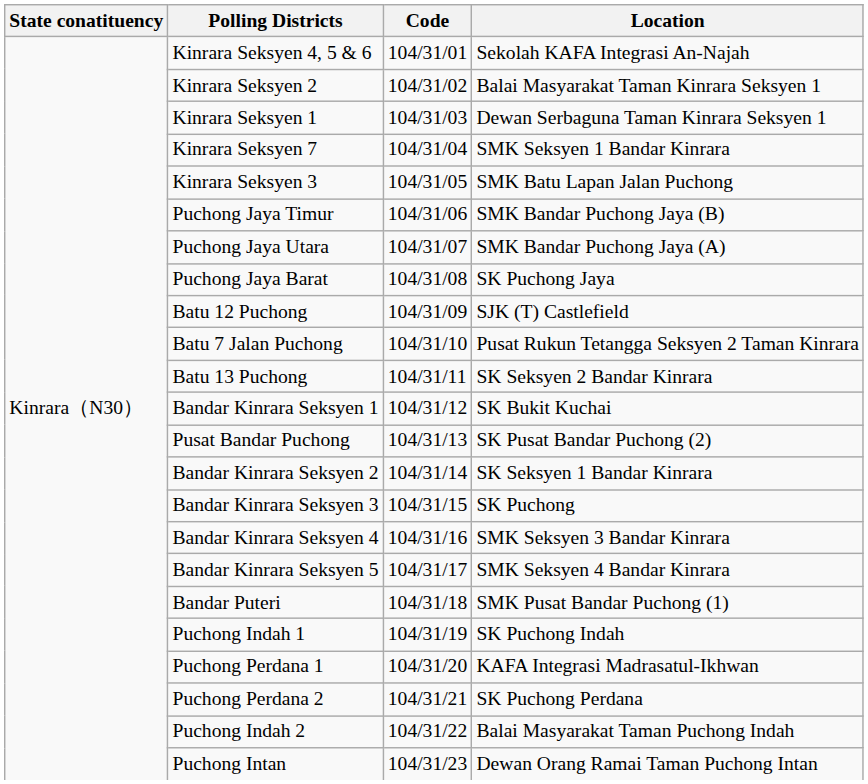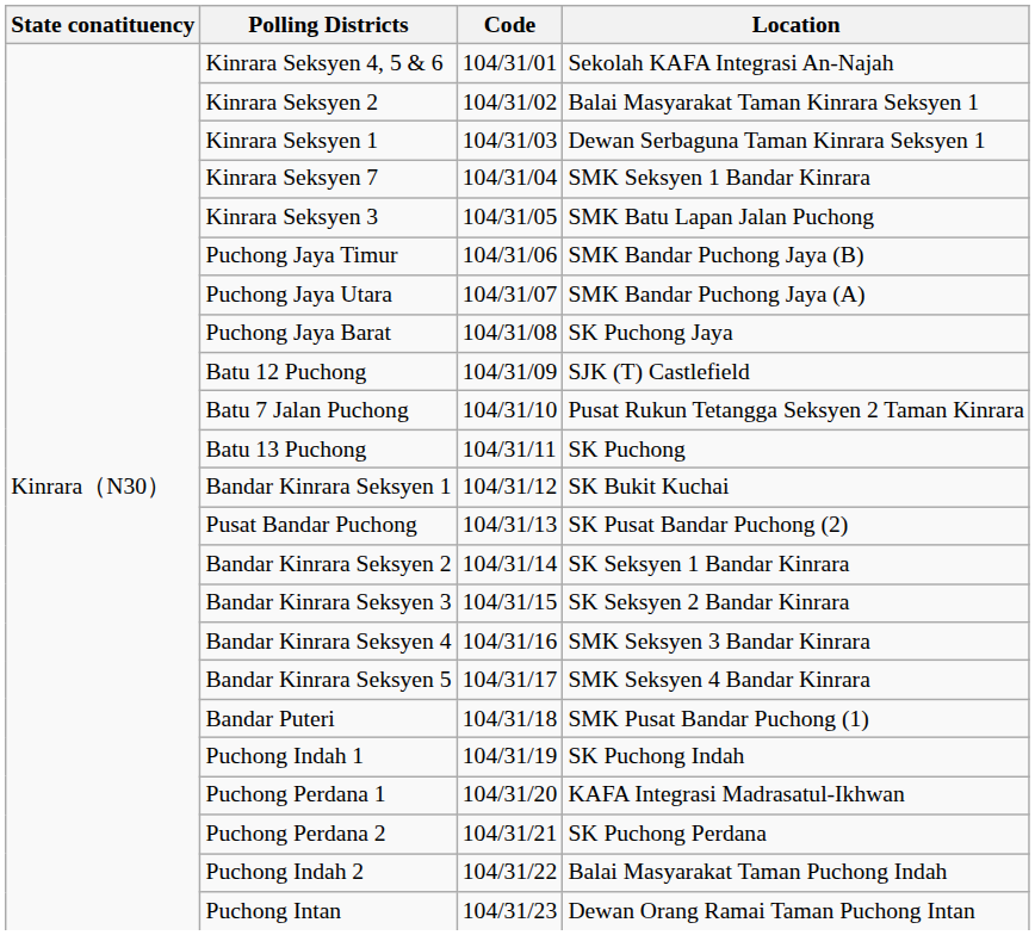 <table class="wikitable sortable mw-collapsible" style="white-space:nowrap;font-size:85%">
 <tr>
 <th>State conatituency</th>
 <th>Polling Districts</th>
 <th>Code</th>
 <th>Location</th>
 </tr>
 <tr>
 <td rowspan="23">Kinrara（N30）</td>
 <td>Kinrara Seksyen 4, 5 & 6</td>
 <td>104/31/01</td>
 <td>Sekolah KAFA Integrasi An-Najah</td>
 </tr>
 <tr>
 <td>Kinrara Seksyen 2</td>
 <td>104/31/02</td>
 <td>Balai Masyarakat Taman Kinrara Seksyen 1</td>
 </tr>
 <tr>
 <td>Kinrara Seksyen 1</td>
 <td>104/31/03</td>
 <td>Dewan Serbaguna Taman Kinrara Seksyen 1</td>
 </tr>
 <tr>
 <td>Kinrara Seksyen 7</td>
 <td>104/31/04</td>
 <td>SMK Seksyen 1 Bandar Kinrara</td>
 </tr>
 <tr>
 <td>Kinrara Seksyen 3</td>
 <td>104/31/05</td>
 <td>SMK Batu Lapan Jalan Puchong</td>
 </tr>
 <tr>
 <td>Puchong Jaya Timur</td>
 <td>104/31/06</td>
 <td>SMK Bandar Puchong Jaya (B)</td>
 </tr>
 <tr>
 <td>Puchong Jaya Utara</td>
 <td>104/31/07</td>
 <td>SMK Bandar Puchong Jaya (A)</td>
 </tr>
 <tr>
 <td>Puchong Jaya Barat</td>
 <td>104/31/08</td>
 <td>SK Puchong Jaya</td>
 </tr>
 <tr>
 <td>Batu 12 Puchong</td>
 <td>104/31/09</td>
 <td>SJK (T) Castlefield</td>
 </tr>
 <tr>
 <td>Batu 7 Jalan Puchong</td>
 <td>104/31/10</td>
 <td>Pusat Rukun Tetangga Seksyen 2 Taman Kinrara</td>
 </tr>
 <tr>
 <td>Batu 13 Puchong</td>
 <td>104/31/11</td>
-<td>SK Seksyen 2 Bandar Kinrara</td>
+<td>SK Puchong</td>
 </tr>
 <tr>
 <td>Bandar Kinrara Seksyen 1</td>
 <td>104/31/12</td>
 <td>SK Bukit Kuchai</td>
 </tr>
 <tr>
 <td>Pusat Bandar Puchong</td>
 <td>104/31/13</td>
 <td>SK Pusat Bandar Puchong (2)</td>
 </tr>
 <tr>
 <td>Bandar Kinrara Seksyen 2</td>
 <td>104/31/14</td>
 <td>SK Seksyen 1 Bandar Kinrara</td>
 </tr>
 <tr>
 <td>Bandar Kinrara Seksyen 3</td>
 <td>104/31/15</td>
-<td>SK Puchong</td>
+<td>SK Seksyen 2 Bandar Kinrara</td>
 </tr>
 <tr>
 <td>Bandar Kinrara Seksyen 4</td>
 <td>104/31/16</td>
 <td>SMK Seksyen 3 Bandar Kinrara</td>
 </tr>
 <tr>
 <td>Bandar Kinrara Seksyen 5</td>
 <td>104/31/17</td>
 <td>SMK Seksyen 4 Bandar Kinrara</td>
 </tr>
 <tr>
 <td>Bandar Puteri</td>
 <td>104/31/18</td>
 <td>SMK Pusat Bandar Puchong (1)</td>
 </tr>
 <tr>
 <td>Puchong Indah 1</td>
 <td>104/31/19</td>
 <td>SK Puchong Indah</td>
 </tr>
 <tr>
 <td>Puchong Perdana 1</td>
 <td>104/31/20</td>
 <td>KAFA Integrasi Madrasatul-Ikhwan</td>
 </tr>
 <tr>
 <td>Puchong Perdana 2</td>
 <td>104/31/21</td>
 <td>SK Puchong Perdana</td>
 </tr>
 <tr>
 <td>Puchong Indah 2</td>
 <td>104/31/22</td>
 <td>Balai Masyarakat Taman Puchong Indah</td>
 </tr>
 <tr>
 <td>Puchong Intan</td>
 <td>104/31/23</td>
 <td>Dewan Orang Ramai Taman Puchong Intan</td>
 </tr>
 </table>
